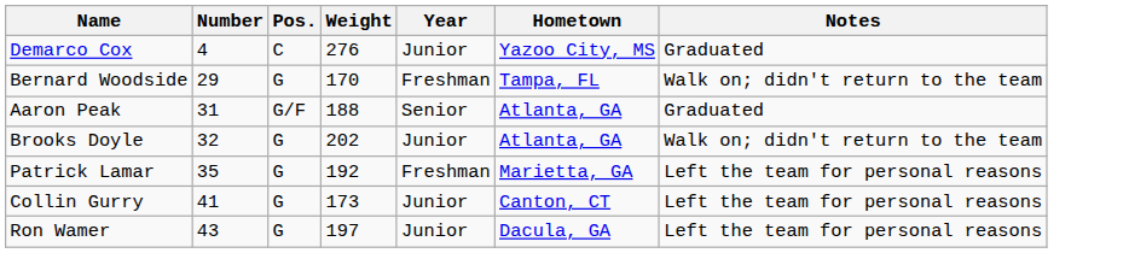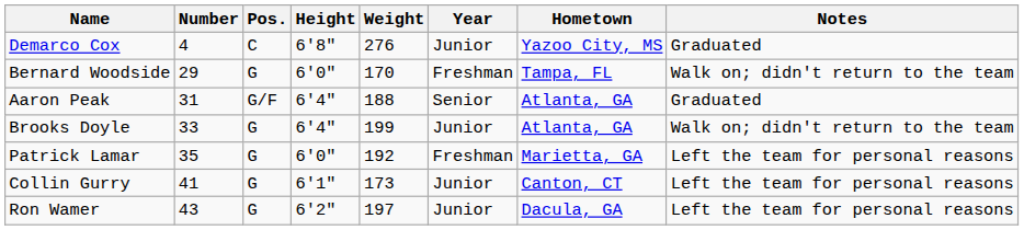 <table class="wikitable sortable" border="1">
 <tr>
 <th>Name</th>
 <th>Number</th>
 <th>Pos.</th>
+<th>Height</th>
 <th>Weight</th>
 <th>Year</th>
 <th>Hometown</th>
 <th class="unsortable">Notes</th>
 </tr>
 <tr>
 <td><a href='#'>Demarco Cox</a></td>
 <td>4</td>
 <td>C</td>
+<td>6'8"</td>
 <td>276</td>
 <td>Junior</td>
 <td><a href='#'>Yazoo City, MS</a></td>
 <td>Graduated</td>
 </tr>
 <tr>
 <td>Bernard Woodside</td>
 <td>29</td>
 <td>G</td>
+<td>6'0"</td>
 <td>170</td>
 <td>Freshman</td>
 <td><a href='#'>Tampa, FL</a></td>
 <td>Walk on; didn't return to the team</td>
 </tr>
 <tr>
 <td>Aaron Peak</td>
 <td>31</td>
 <td>G/F</td>
+<td>6'4"</td>
 <td>188</td>
 <td>Senior</td>
 <td><a href='#'>Atlanta, GA</a></td>
 <td>Graduated</td>
 </tr>
 <tr>
 <td>Brooks Doyle</td>
-<td>32</td>
+<td>33</td>
 <td>G</td>
-<td>202</td>
+<td>6'4"</td>
+<td>199</td>
 <td>Junior</td>
 <td><a href='#'>Atlanta, GA</a></td>
 <td>Walk on; didn't return to the team</td>
 </tr>
 <tr>
 <td>Patrick Lamar</td>
 <td>35</td>
 <td>G</td>
+<td>6'0"</td>
 <td>192</td>
 <td>Freshman</td>
 <td><a href='#'>Marietta, GA</a></td>
 <td>Left the team for personal reasons</td>
 </tr>
 <tr>
 <td>Collin Gurry</td>
 <td>41</td>
 <td>G</td>
+<td>6'1"</td>
 <td>173</td>
 <td>Junior</td>
 <td><a href='#'>Canton, CT</a></td>
 <td>Left the team for personal reasons</td>
 </tr>
 <tr>
 <td>Ron Wamer</td>
 <td>43</td>
 <td>G</td>
+<td>6'2"</td>
 <td>197</td>
 <td>Junior</td>
 <td><a href='#'>Dacula, GA</a></td>
 <td>Left the team for personal reasons</td>
 </tr>
 </table>
